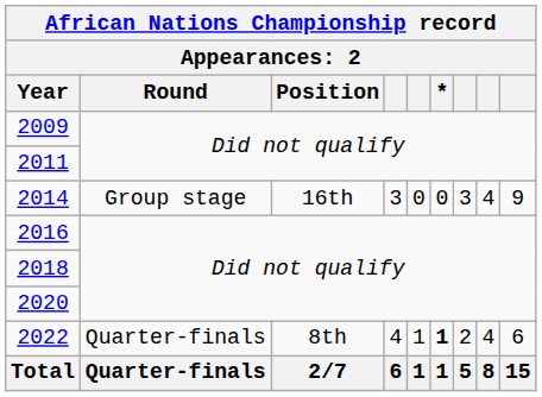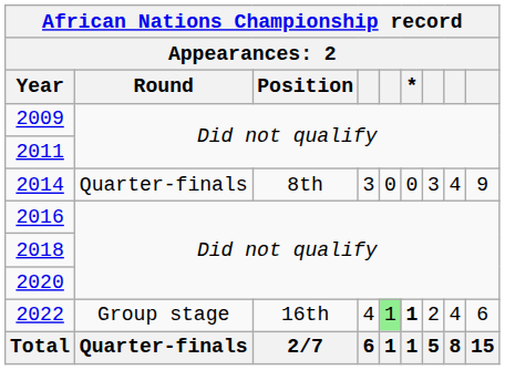 <table class="wikitable" style="text-align: center;">
 <tr>
 <th colspan=9><a href='#'>African Nations Championship</a> record</th>
 </tr>
 <tr>
 <th colspan=9>Appearances: 2</th>
 </tr>
 <tr>
 <th>Year</th>
 <th>Round</th>
 <th>Position</th>
 <th></th>
 <th></th>
 <th>*</th>
 <th></th>
 <th></th>
 <th></th>
 </tr>
 <tr>
 <td> <a href='#'>2009</a></td>
 <td rowspan=2 colspan="8"><em>Did not qualify</em></td>
 </tr>
 <tr>
 <td> <a href='#'>2011</a></td>
 </tr>
 <tr>
 <td> <a href='#'>2014</a></td>
-<td>Group stage</td>
-<td>16th</td>
+<td>Quarter-finals</td>
+<td>8th</td>
 <td>3</td>
 <td>0</td>
 <td>0</td>
 <td>3</td>
 <td>4</td>
 <td>9</td>
 </tr>
 <tr>
 <td> <a href='#'>2016</a></td>
 <td rowspan=3 colspan="8"><em>Did not qualify</em></td>
 </tr>
 <tr>
 <td> <a href='#'>2018</a></td>
 </tr>
 <tr>
 <td> <a href='#'>2020</a></td>
 </tr>
 <tr>
 <td> <a href='#'>2022</a></td>
-<td>Quarter-finals</td>
-<td>8th</td>
+<td>Group stage</td>
+<td>16th</td>
 <td>4</td>
-<td>1</td>
+<td style="background: lightgreen;">1</td>
 <td><strong>1</strong></td>
 <td>2</td>
 <td>4</td>
 <td>6</td>
 </tr>
 <tr>
 <th><strong>Total</strong></th>
 <th><strong>Quarter-finals</strong></th>
 <th><strong>2/7</strong></th>
 <th><strong>6</strong></th>
 <th><strong>1</strong></th>
 <th><strong>1</strong></th>
 <th><strong>5</strong></th>
 <th><strong>8</strong></th>
 <th><strong>15</strong></th>
 </tr>
 </table>
